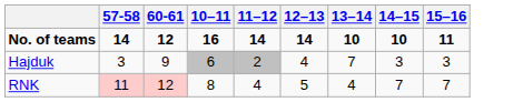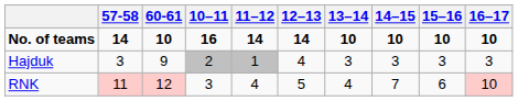 <table border=1  bordercolor="#CCCCCC" class=wikitable style="font-size:90%;">
 <tr align=LEFT valign=CENTER>
 <th></th>
 <th><a href='#'>57-58</a></th>
 <th><a href='#'>60-61</a></th>
 <th><a href='#'>10–11</a></th>
 <th><a href='#'>11–12</a></th>
 <th><a href='#'>12–13</a></th>
 <th><a href='#'>13–14</a></th>
 <th><a href='#'>14–15</a></th>
 <th><a href='#'>15–16</a></th>
+<th><a href='#'>16–17</a></th>
 </tr>
 <tr align=CENTER>
 <td><strong>No. of teams</strong></td>
 <td><strong>14</strong></td>
-<td><strong>12</strong></td>
+<td><strong>10</strong></td>
 <td><strong>16</strong></td>
 <td><strong>14</strong></td>
 <td><strong>14</strong></td>
 <td><strong>10</strong></td>
 <td><strong>10</strong></td>
-<td><strong>11</strong></td>
+<td><strong>10</strong></td>
+<td><strong>10</strong></td>
 </tr>
 <tr align=CENTER valign=BOTTOM>
 <td align=LEFT><a href='#'>Hajduk</a></td>
 <td>3</td>
 <td>9</td>
-<td bgcolor=silver>6</td>
 <td bgcolor=silver>2</td>
+<td bgcolor=silver>1</td>
 <td>4</td>
-<td>7</td>
+<td>3</td>
+<td>3</td>
 <td>3</td>
 <td>3</td>
 </tr>
 <tr align=CENTER valign=BOTTOM>
 <td align=LEFT><a href='#'>RNK</a></td>
 <td bgcolor=FFCCCC>11</td>
 <td bgcolor=FFCCCC>12</td>
-<td>8</td>
+<td>3</td>
 <td>4</td>
 <td>5</td>
 <td>4</td>
 <td>7</td>
-<td>7</td>
+<td>6</td>
+<td bgcolor=FFCCCC>10</td>
 </tr>
 </table>
